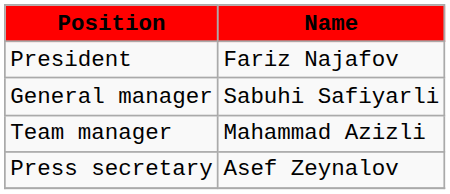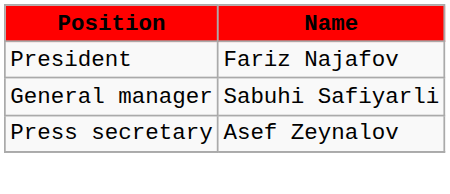 <table class="wikitable">
 <tr>
 <th style="color:#000000; background:#FF0000;">Position</th>
 <th style="color:#000000; background:#FF0000;">Name</th>
 </tr>
 <tr>
 <td>President</td>
 <td> Fariz Najafov</td>
 </tr>
 <tr>
 <td>General manager</td>
 <td> Sabuhi Safiyarli</td>
 </tr>
 <tr>
-<td>Team manager</td>
-<td> Mahammad Azizli</td>
-</tr>
-<tr>
 <td>Press secretary</td>
 <td> Asef Zeynalov</td>
 </tr>
 <tr>
 </tr>
 </table>
